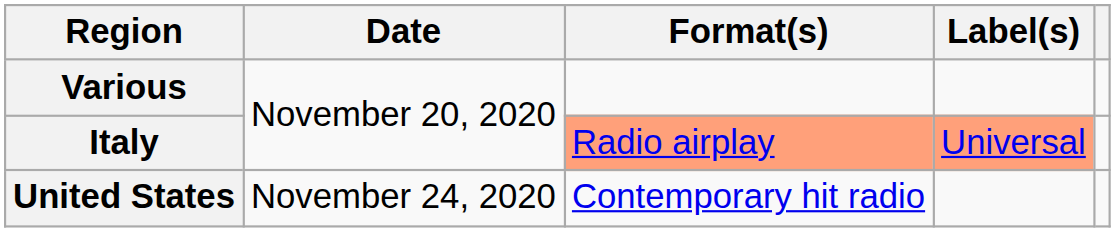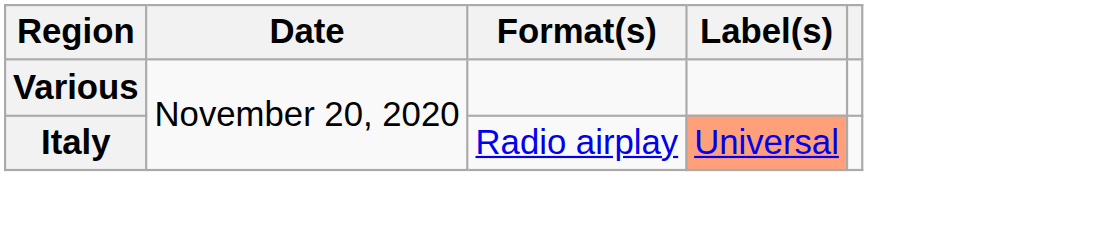 <table class="wikitable plainrowheaders">
 <tr>
 <th scope="col">Region</th>
 <th scope="col">Date</th>
 <th scope="col">Format(s)</th>
 <th scope="col">Label(s)</th>
 <th scope="col"></th>
 </tr>
 <tr>
 <th scope="row">Various</th>
 <td rowspan="2">November 20, 2020</td>
 <td></td>
 <td></td>
 <td style="text-align:center;"></td>
 </tr>
 <tr>
 <th scope="row">Italy</th>
-<td style="background: lightsalmon;"><a href='#'>Radio airplay</a></td>
+<td><a href='#'>Radio airplay</a></td>
 <td style="background: lightsalmon;"><a href='#'>Universal</a></td>
 <td style="text-align:center;"></td>
 </tr>
-<tr>
-<th scope="row">United States</th>
-<td>November 24, 2020</td>
-<td><a href='#'>Contemporary hit radio</a></td>
-<td></td>
-<td style="text-align:center;"></td>
-</tr>
 </table>
